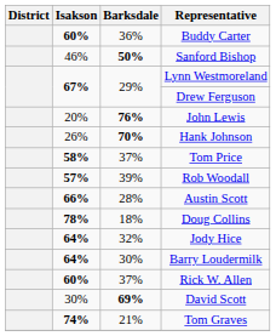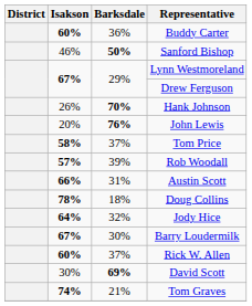 <table class=wikitable>
 <tr>
 <th>District</th>
 <th>Isakson</th>
 <th>Barksdale</th>
 <th>Representative</th>
 </tr>
 <tr align=center>
 <th></th>
 <td><strong>60%</strong></td>
 <td>36%</td>
 <td><a href='#'>Buddy Carter</a></td>
 </tr>
 <tr align=center>
 <th></th>
 <td>46%</td>
 <td><strong>50%</strong></td>
 <td><a href='#'>Sanford Bishop</a></td>
 </tr>
 <tr align=center>
 <th rowspan=2 ></th>
 <td rowspan=2><strong>67%</strong></td>
 <td rowspan=2>29%</td>
 <td><a href='#'>Lynn Westmoreland</a></td>
 </tr>
 <tr align=center>
 <td><a href='#'>Drew Ferguson</a></td>
 </tr>
 <tr align=center>
 <th></th>
+<td>26%</td>
+<td><strong>70%</strong></td>
+<td><a href='#'>Hank Johnson</a></td>
+</tr>
+<tr align=center>
+<th></th>
 <td>20%</td>
 <td><strong>76%</strong></td>
 <td><a href='#'>John Lewis</a></td>
-</tr>
-<tr align=center>
-<th></th>
-<td>26%</td>
-<td><strong>70%</strong></td>
-<td><a href='#'>Hank Johnson</a></td>
 </tr>
 <tr align=center>
 <th></th>
 <td><strong>58%</strong></td>
 <td>37%</td>
 <td><a href='#'>Tom Price</a></td>
 </tr>
 <tr align=center>
 <th></th>
 <td><strong>57%</strong></td>
 <td>39%</td>
 <td><a href='#'>Rob Woodall</a></td>
 </tr>
 <tr align=center>
 <th></th>
 <td><strong>66%</strong></td>
-<td>28%</td>
+<td>31%</td>
 <td><a href='#'>Austin Scott</a></td>
 </tr>
 <tr align=center>
 <th></th>
 <td><strong>78%</strong></td>
 <td>18%</td>
 <td><a href='#'>Doug Collins</a></td>
 </tr>
 <tr align=center>
 <th></th>
 <td><strong>64%</strong></td>
 <td>32%</td>
 <td><a href='#'>Jody Hice</a></td>
 </tr>
 <tr align=center>
 <th></th>
-<td><strong>64%</strong></td>
+<td><strong>67%</strong></td>
 <td>30%</td>
 <td><a href='#'>Barry Loudermilk</a></td>
 </tr>
 <tr align=center>
 <th></th>
 <td><strong>60%</strong></td>
 <td>37%</td>
 <td><a href='#'>Rick W. Allen</a></td>
 </tr>
 <tr align=center>
 <th></th>
 <td>30%</td>
 <td><strong>69%</strong></td>
 <td><a href='#'>David Scott</a></td>
 </tr>
 <tr align=center>
 <th></th>
 <td><strong>74%</strong></td>
 <td>21%</td>
 <td><a href='#'>Tom Graves</a></td>
 </tr>
 <tr align=center>
 </tr>
 </table>
